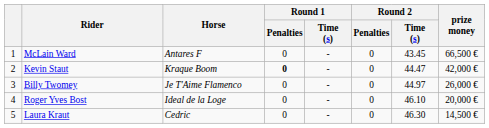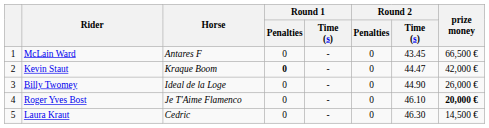 <table class="wikitable" style="font-size: 90%">
 <tr>
 <th rowspan=2 width=20></th>
 <th rowspan=2 width=210>Rider</th>
 <th rowspan=2 width=150>Horse</th>
 <th colspan=2>Round 1</th>
 <th colspan=2>Round 2</th>
 <th rowspan=2 width=65>prize<br>money</th>
 </tr>
 <tr>
 <th width=55>Penalties</th>
 <th width=65>Time<br>(<a href='#'>s</a>)</th>
 <th width=55>Penalties</th>
 <th width=65>Time<br>(<a href='#'>s</a>)</th>
 </tr>
 <tr>
 <td align=center>1</td>
 <td> <a href='#'>McLain Ward</a></td>
 <td><em>Antares F</em></td>
 <td align=center>0</td>
 <td align=center>-</td>
 <td align=center>0</td>
 <td align=center>43.45</td>
 <td align=center>66,500 €</td>
 </tr>
 <tr>
 <td align=center>2</td>
 <td> <a href='#'>Kevin Staut</a></td>
 <td><em>Kraque Boom</em></td>
 <td align=center><strong>0</strong></td>
 <td align=center>-</td>
 <td align=center>0</td>
 <td align=center>44.47</td>
 <td align=center>42,000 €</td>
 </tr>
 <tr>
 <td align=center>3</td>
 <td> <a href='#'>Billy Twomey</a></td>
-<td><em>Je T'Aime Flamenco</em></td>
+<td><em>Ideal de la Loge</em></td>
 <td align=center>0</td>
 <td align=center>-</td>
 <td align=center>0</td>
-<td align=center>44.97</td>
+<td align=center>44.90</td>
 <td align=center>26,000 €</td>
 </tr>
 <tr>
 <td align=center>4</td>
 <td> <a href='#'>Roger Yves Bost</a></td>
-<td><em>Ideal de la Loge</em></td>
+<td><em>Je T'Aime Flamenco</em></td>
 <td align=center>0</td>
 <td align=center>-</td>
 <td align=center>0</td>
 <td align=center>46.10</td>
-<td align=center>20,000 €</td>
+<td align=center><strong>20,000 €</strong></td>
 </tr>
 <tr>
 <td align=center>5</td>
 <td> <a href='#'>Laura Kraut</a></td>
 <td><em>Cedric</em></td>
 <td align=center>0</td>
 <td align=center>-</td>
 <td align=center>0</td>
 <td align=center>46.30</td>
 <td align=center>14,500 €</td>
 </tr>
 </table>
